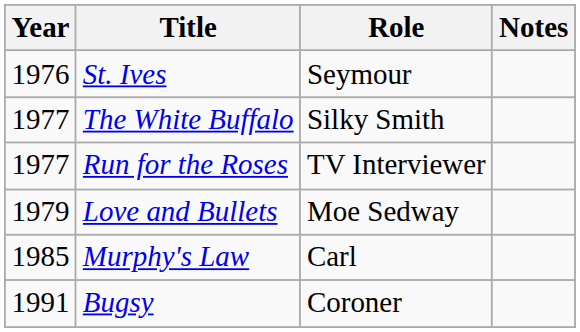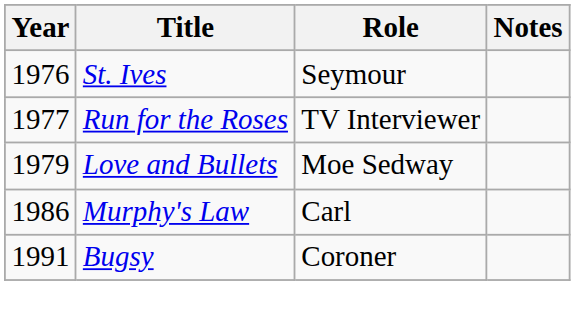 <table class="wikitable">
 <tr>
 <th>Year</th>
 <th>Title</th>
 <th>Role</th>
 <th>Notes</th>
 </tr>
 <tr>
 <td>1976</td>
 <td><em><a href='#'>St. Ives</a></em></td>
 <td>Seymour</td>
 <td></td>
 </tr>
 <tr>
 <td>1977</td>
-<td><em><a href='#'>The White Buffalo</a></em></td>
-<td>Silky Smith</td>
-<td></td>
-</tr>
-<tr>
-<td>1977</td>
 <td><em><a href='#'>Run for the Roses</a></em></td>
 <td>TV Interviewer</td>
 <td></td>
 </tr>
 <tr>
 <td>1979</td>
 <td><em><a href='#'>Love and Bullets</a></em></td>
 <td>Moe Sedway</td>
 <td></td>
 </tr>
 <tr>
-<td>1985</td>
+<td>1986</td>
 <td><em><a href='#'>Murphy's Law</a></em></td>
 <td>Carl</td>
 <td></td>
 </tr>
 <tr>
 <td>1991</td>
 <td><em><a href='#'>Bugsy</a></em></td>
 <td>Coroner</td>
 <td></td>
 </tr>
 </table>
